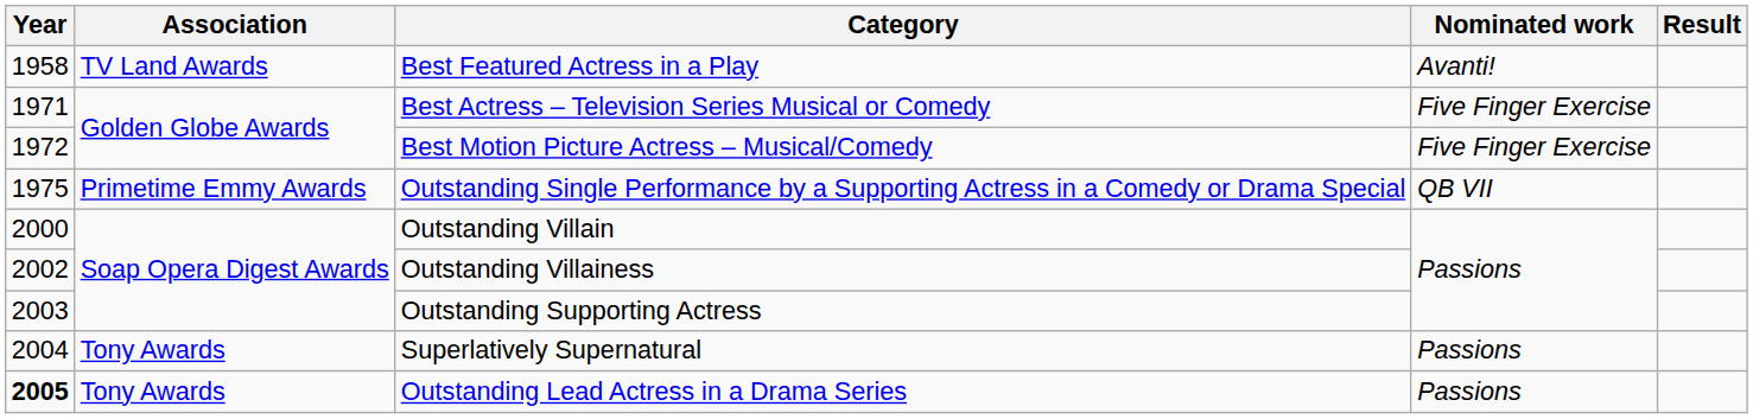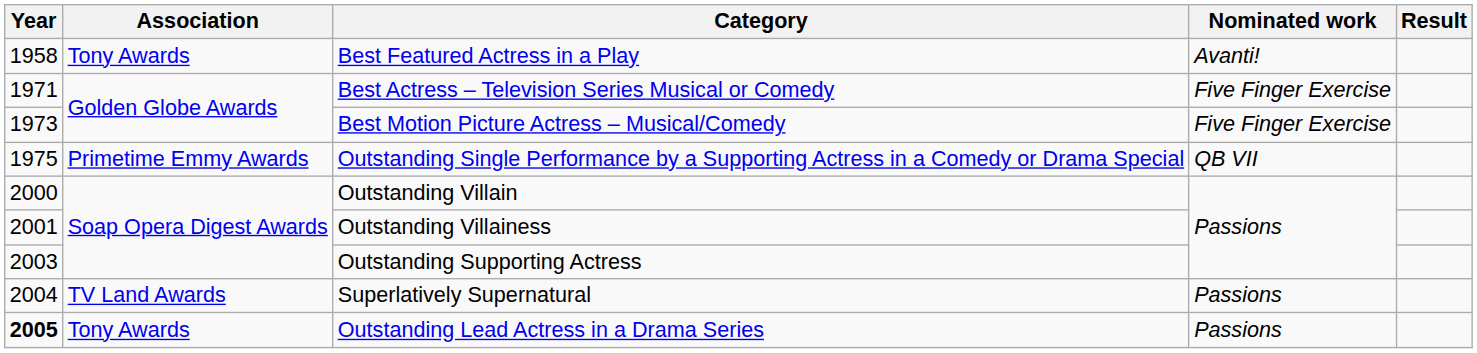 <table class="wikitable">
 <tr>
 <th>Year</th>
 <th>Association</th>
 <th>Category</th>
 <th>Nominated work</th>
 <th>Result</th>
 </tr>
 <tr>
 <td>1958</td>
-<td><a href='#'>TV Land Awards</a></td>
+<td><a href='#'>Tony Awards</a></td>
 <td><a href='#'>Best Featured Actress in a Play</a></td>
 <td><em>Avanti!</em></td>
 <td></td>
 </tr>
 <tr>
 <td>1971</td>
 <td rowspan="2"><a href='#'>Golden Globe Awards</a></td>
 <td><a href='#'>Best Actress – Television Series Musical or Comedy</a></td>
 <td><em>Five Finger Exercise</em></td>
 <td></td>
 </tr>
 <tr>
-<td>1972</td>
+<td>1973</td>
 <td><a href='#'>Best Motion Picture Actress –  Musical/Comedy</a></td>
 <td><em>Five Finger Exercise</em></td>
 <td></td>
 </tr>
 <tr>
 <td>1975</td>
 <td><a href='#'>Primetime Emmy Awards</a></td>
 <td><a href='#'>Outstanding Single Performance by a Supporting Actress in a Comedy or Drama Special</a></td>
 <td><em>QB VII</em></td>
 <td></td>
 </tr>
 <tr>
 <td>2000</td>
 <td rowspan=3><a href='#'>Soap Opera Digest Awards</a></td>
 <td>Outstanding Villain</td>
 <td rowspan=3><em>Passions</em></td>
 <td></td>
 </tr>
 <tr>
-<td>2002</td>
+<td>2001</td>
 <td>Outstanding Villainess</td>
 <td></td>
 </tr>
 <tr>
 <td>2003</td>
 <td>Outstanding Supporting Actress</td>
 <td></td>
 </tr>
 <tr>
 <td>2004</td>
-<td><a href='#'>Tony Awards</a></td>
+<td><a href='#'>TV Land Awards</a></td>
 <td>Superlatively Supernatural</td>
 <td><em>Passions</em></td>
 <td></td>
 </tr>
 <tr>
 <td><strong>2005</strong></td>
 <td><a href='#'>Tony Awards</a></td>
 <td><a href='#'>Outstanding Lead Actress in a Drama Series</a></td>
 <td><em>Passions</em></td>
 <td></td>
 </tr>
 </table>
